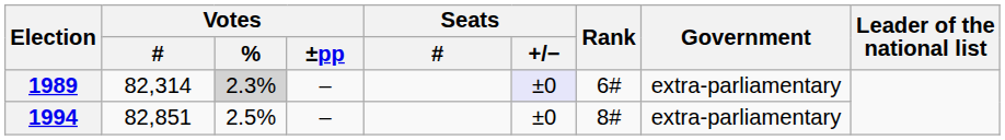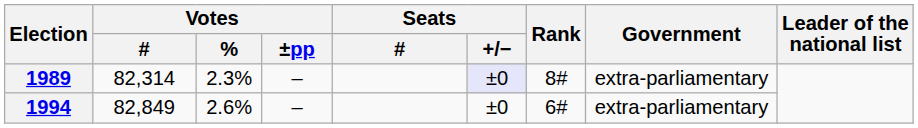 <table class="wikitable" style="text-align:center; line-height:16px;">
 <tr>
 <th rowspan="2" style="width:60px;">Election</th>
 <th colspan="3">Votes</th>
 <th colspan="2">Seats</th>
 <th rowspan="2" style="width:30px;">Rank</th>
 <th rowspan="2" style="width:145px;">Government</th>
 <th rowspan="2">Leader of the<br>national list</th>
 </tr>
 <tr>
 <th style="width:75px;">#</th>
 <th style="width:45px;">%</th>
 <th style="width:48px;">±<a href='#'>pp</a></th>
 <th style="width:100px;">#</th>
 <th style="width:40px;">+/−</th>
 </tr>
 <tr>
 <th><a href='#'>1989</a></th>
 <td>82,314</td>
-<td style="background: lightgrey;">2.3%</td>
+<td>2.3%</td>
 <td>–</td>
 <td></td>
 <td style="background: lavender;">±0</td>
-<td>6#</td>
+<td>8#</td>
 <td>extra-parliamentary</td>
 </tr>
 <tr>
 <th><a href='#'>1994</a></th>
-<td>82,851</td>
-<td>2.5%</td>
+<td>82,849</td>
+<td>2.6%</td>
 <td>–</td>
 <td></td>
 <td>±0</td>
-<td>8#</td>
+<td>6#</td>
 <td>extra-parliamentary</td>
 </tr>
 </table>
